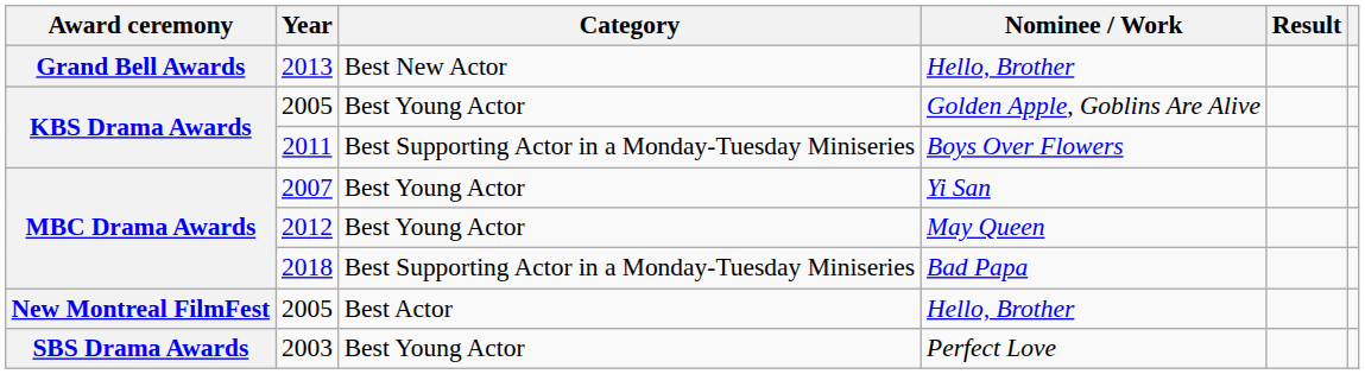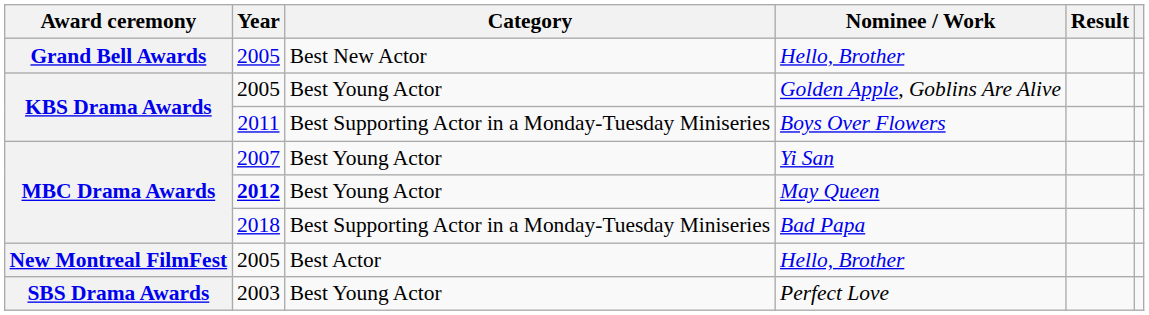 <table class="wikitable plainrowheaders sortable">
 <tr>
 <th scope="col">Award ceremony</th>
 <th scope="col">Year</th>
 <th scope="col">Category </th>
 <th scope="col">Nominee / Work</th>
 <th scope="col">Result</th>
 <th scope="col" class="unsortable"></th>
 </tr>
 <tr>
 <th scope="row"><a href='#'>Grand Bell Awards</a></th>
-<td style="text-align:center"><a href='#'>2013</a></td>
+<td style="text-align:center"><a href='#'>2005</a></td>
 <td>Best New Actor</td>
 <td><em><a href='#'>Hello, Brother</a></em></td>
 <td></td>
 <td style="text-align:center"></td>
 </tr>
 <tr>
 <th scope="row" rowspan="2"><a href='#'>KBS Drama Awards</a></th>
 <td style="text-align:center">2005</td>
 <td>Best Young Actor</td>
 <td><em><a href='#'>Golden Apple</a></em>, <em>Goblins Are Alive</em></td>
 <td></td>
 <td style="text-align:center"></td>
 </tr>
 <tr>
 <td style="text-align:center"><a href='#'>2011</a></td>
 <td>Best Supporting Actor in a Monday-Tuesday Miniseries</td>
 <td><em><a href='#'>Boys Over Flowers</a></em></td>
 <td></td>
 <td style="text-align:center"></td>
 </tr>
 <tr>
 <th scope="row" rowspan="3"><a href='#'>MBC Drama Awards</a></th>
 <td style="text-align:center"><a href='#'>2007</a></td>
 <td>Best Young Actor</td>
 <td><em><a href='#'>Yi San</a></em></td>
 <td></td>
 <td style="text-align:center"></td>
 </tr>
 <tr>
-<td style="text-align:center"><a href='#'>2012</a></td>
+<td style="text-align:center"><strong><a href='#'>2012</a></strong></td>
 <td>Best Young Actor</td>
 <td><em><a href='#'>May Queen</a></em></td>
 <td></td>
 <td style="text-align:center"></td>
 </tr>
 <tr>
 <td style="text-align:center"><a href='#'>2018</a></td>
 <td>Best Supporting Actor in a Monday-Tuesday Miniseries</td>
 <td><em><a href='#'>Bad Papa</a></em></td>
 <td></td>
 <td style="text-align:center"></td>
 </tr>
 <tr>
 <th scope="row"><a href='#'>New Montreal FilmFest</a></th>
 <td style="text-align:center">2005</td>
 <td>Best Actor</td>
 <td><em><a href='#'>Hello, Brother</a></em></td>
 <td></td>
 <td style="text-align:center"></td>
 </tr>
 <tr>
 <th scope="row"><a href='#'>SBS Drama Awards</a></th>
 <td style="text-align:center">2003</td>
 <td>Best Young Actor</td>
 <td><em>Perfect Love</em></td>
 <td></td>
 <td style="text-align:center"></td>
 </tr>
 </table>
